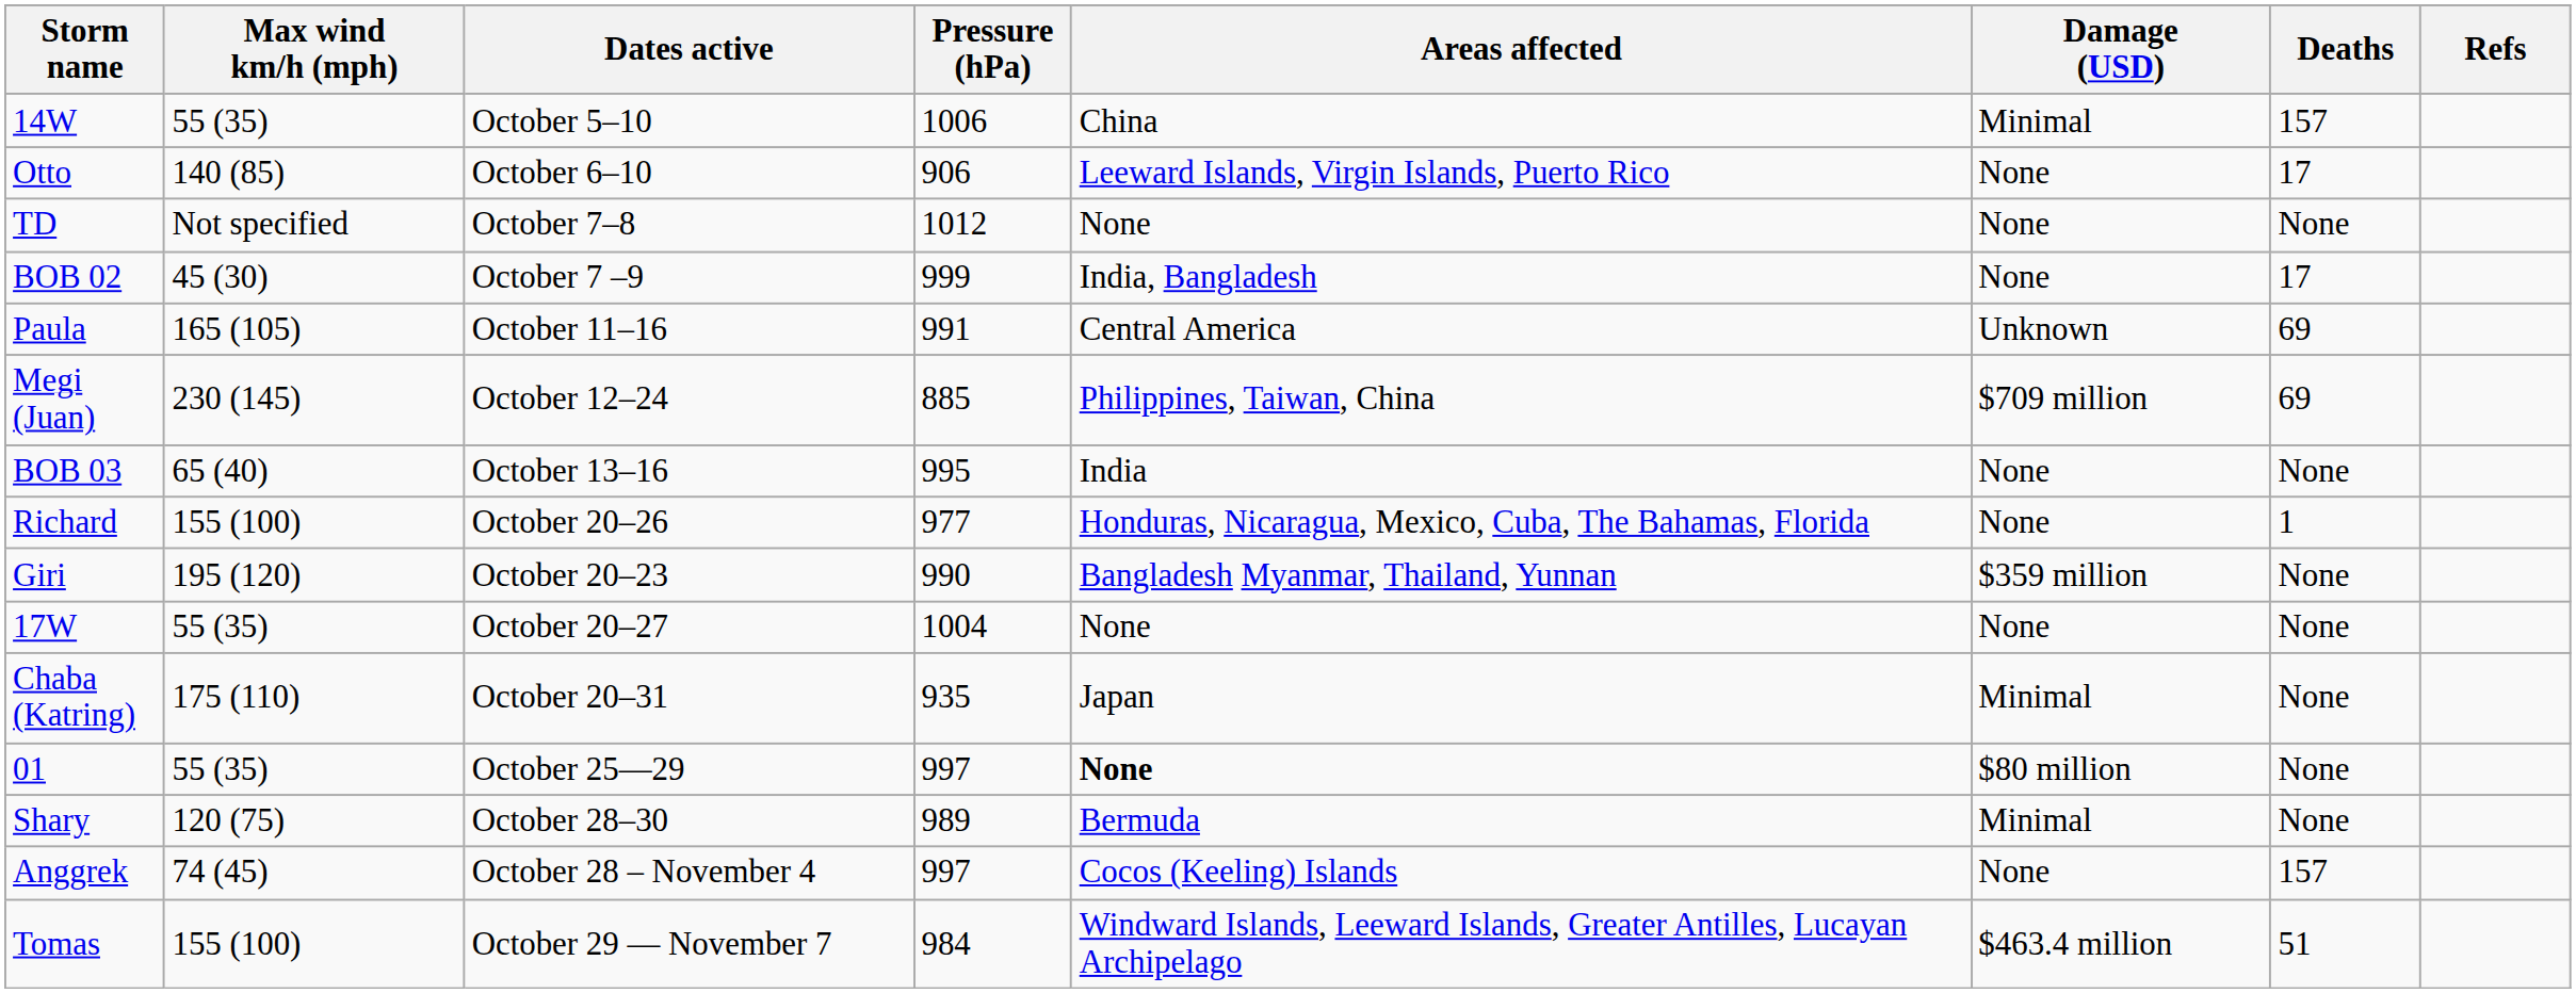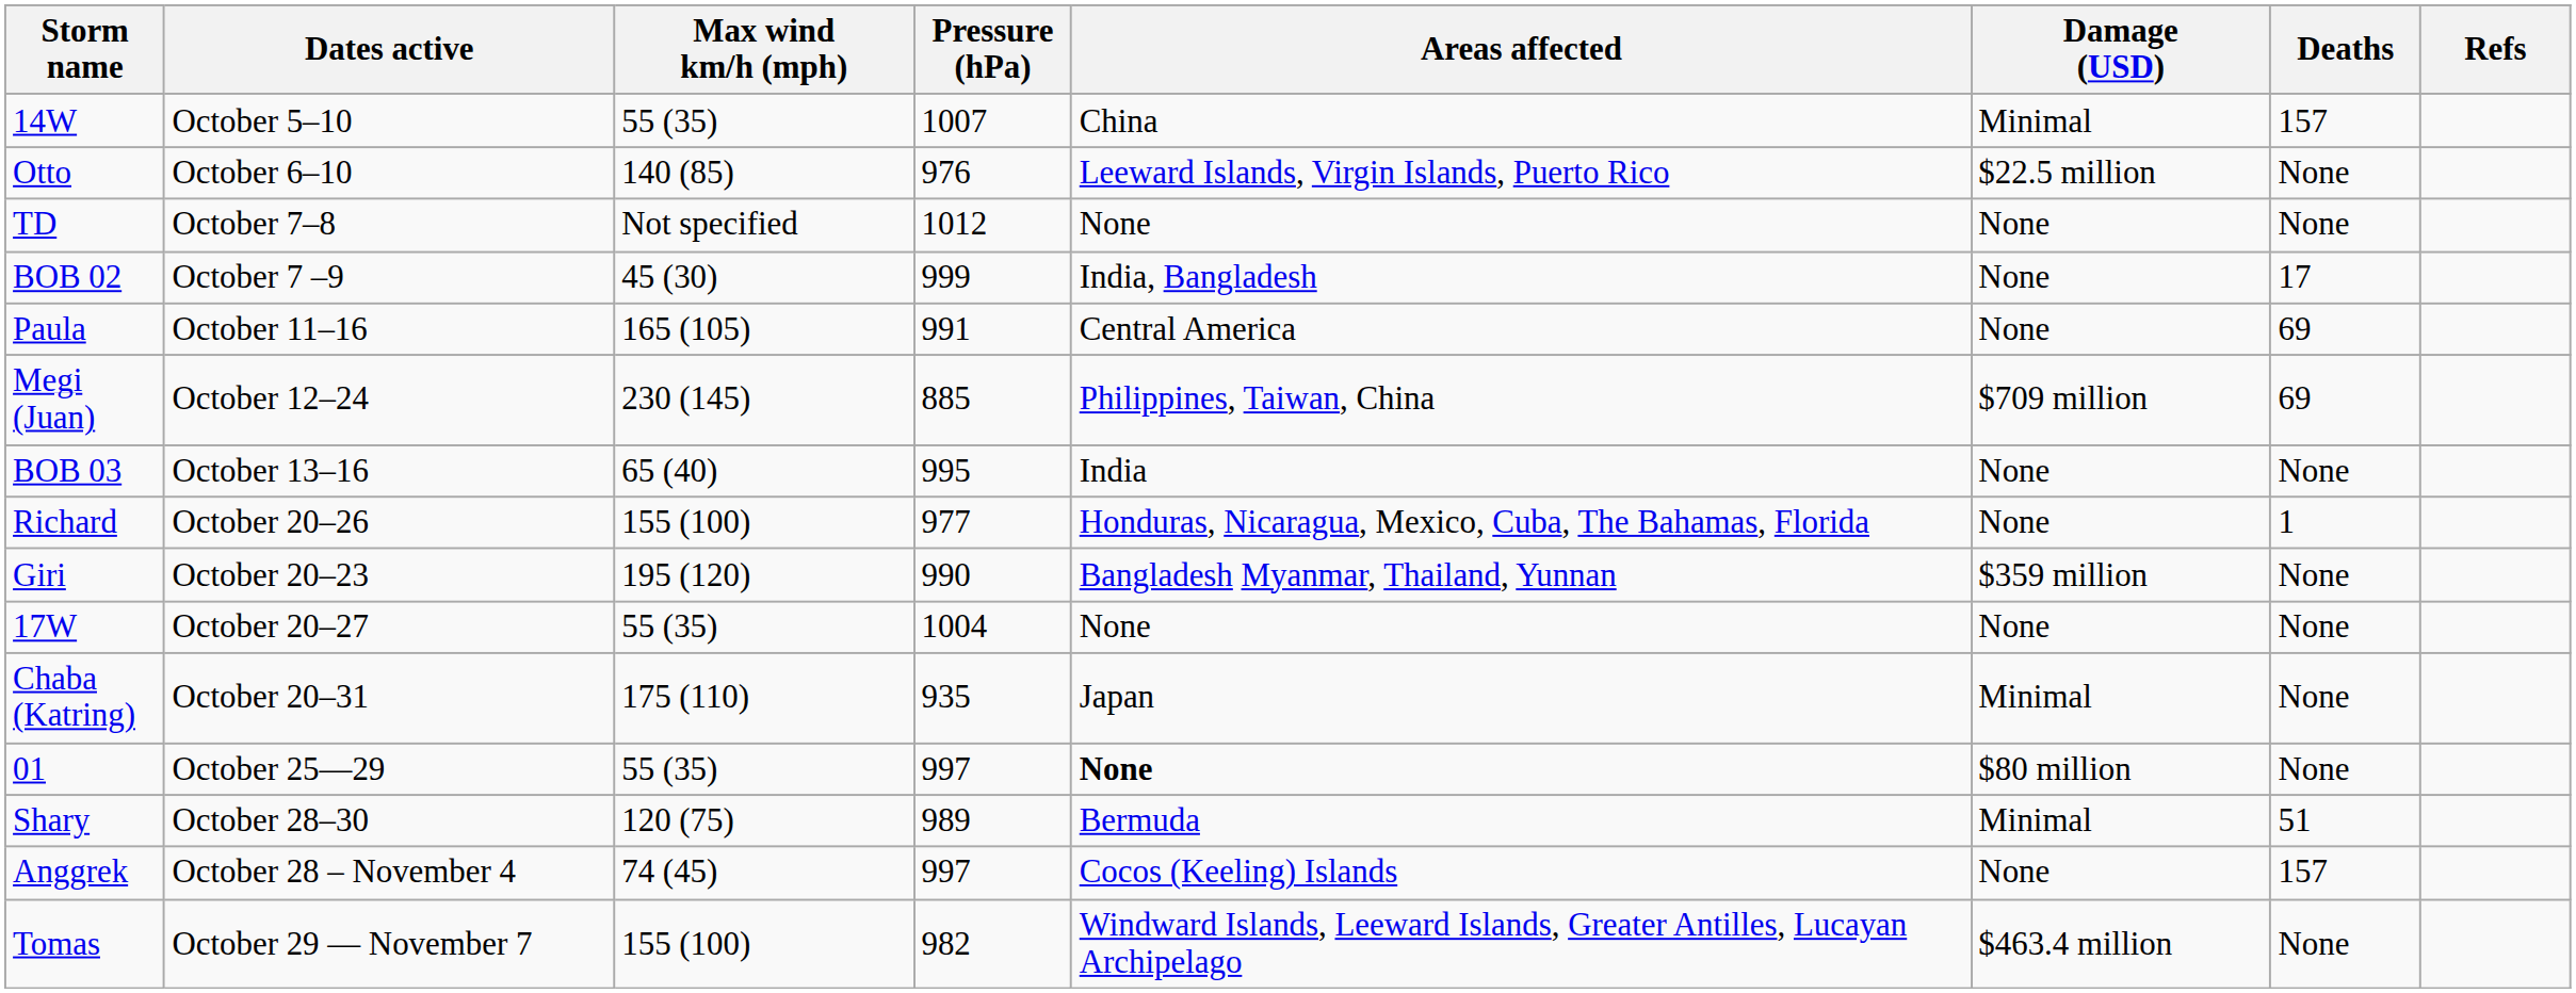 <table class="wikitable sortable">
 <tr>
 <th width="5%">Storm name</th>
+<th width="15%">Dates active</th>
 <th width="10%">Max wind<br>km/h (mph)</th>
-<th width="15%">Dates active</th>
 <th width="5%">Pressure<br>(hPa)</th>
 <th width="30%">Areas affected</th>
 <th width="10%">Damage<br>(<a href='#'>USD</a>)</th>
 <th width="5%">Deaths</th>
 <th width="5%">Refs</th>
 </tr>
 <tr>
 <td><a href='#'>14W</a></td>
+<td>October 5–10</td>
 <td>55 (35)</td>
-<td>October 5–10</td>
-<td>1006</td>
+<td>1007</td>
 <td>China</td>
 <td>Minimal</td>
 <td>157</td>
 <td></td>
 </tr>
 <tr>
 <td><a href='#'>Otto</a></td>
+<td>October 6–10</td>
 <td>140 (85)</td>
-<td>October 6–10</td>
-<td>906</td>
+<td>976</td>
 <td><a href='#'>Leeward Islands</a>, <a href='#'>Virgin Islands</a>, <a href='#'>Puerto Rico</a></td>
+<td>$22.5 million</td>
 <td>None</td>
-<td>17</td>
 <td></td>
 </tr>
 <tr>
 <td><a href='#'>TD</a></td>
+<td>October 7–8</td>
 <td>Not specified</td>
-<td>October 7–8</td>
 <td>1012</td>
 <td>None</td>
 <td>None</td>
 <td>None</td>
 <td></td>
 </tr>
 <tr>
 <td><a href='#'>BOB 02</a></td>
+<td>October 7 –9</td>
 <td>45 (30)</td>
-<td>October 7 –9</td>
 <td>999</td>
 <td>India, <a href='#'>Bangladesh</a></td>
 <td>None</td>
 <td>17</td>
 <td></td>
 </tr>
 <tr>
 <td><a href='#'>Paula</a></td>
+<td>October 11–16</td>
 <td>165 (105)</td>
-<td>October 11–16</td>
 <td>991</td>
 <td>Central America</td>
-<td>Unknown</td>
+<td>None</td>
 <td>69</td>
 <td></td>
 </tr>
 <tr>
 <td><a href='#'>Megi (Juan)</a></td>
+<td>October 12–24</td>
 <td>230 (145)</td>
-<td>October 12–24</td>
 <td>885</td>
 <td><a href='#'>Philippines</a>, <a href='#'>Taiwan</a>, China</td>
 <td>$709 million</td>
 <td>69</td>
 <td></td>
 </tr>
 <tr>
 <td><a href='#'>BOB 03</a></td>
+<td>October 13–16</td>
 <td>65 (40)</td>
-<td>October 13–16</td>
 <td>995</td>
 <td>India</td>
 <td>None</td>
 <td>None</td>
 <td></td>
 </tr>
 <tr>
 <td><a href='#'>Richard</a></td>
+<td>October 20–26</td>
 <td>155 (100)</td>
-<td>October 20–26</td>
 <td>977</td>
 <td><a href='#'>Honduras</a>, <a href='#'>Nicaragua</a>, Mexico, <a href='#'>Cuba</a>, <a href='#'>The Bahamas</a>, <a href='#'>Florida</a></td>
 <td>None</td>
 <td>1</td>
 <td></td>
 </tr>
 <tr>
 <td><a href='#'>Giri</a></td>
+<td>October 20–23</td>
 <td>195 (120)</td>
-<td>October 20–23</td>
 <td>990</td>
 <td><a href='#'>Bangladesh</a> <a href='#'>Myanmar</a>, <a href='#'>Thailand</a>, <a href='#'>Yunnan</a></td>
 <td>$359 million</td>
 <td>None</td>
 <td></td>
 </tr>
 <tr>
 <td><a href='#'>17W</a></td>
+<td>October 20–27</td>
 <td>55 (35)</td>
-<td>October 20–27</td>
 <td>1004</td>
 <td>None</td>
 <td>None</td>
 <td>None</td>
 <td></td>
 </tr>
 <tr>
 <td><a href='#'>Chaba (Katring)</a></td>
+<td>October 20–31</td>
 <td>175 (110)</td>
-<td>October 20–31</td>
 <td>935</td>
 <td>Japan</td>
 <td>Minimal</td>
 <td>None</td>
 <td></td>
 </tr>
 <tr>
 <td><a href='#'>01</a></td>
+<td>October 25—29</td>
 <td>55 (35)</td>
-<td>October 25—29</td>
 <td>997</td>
 <td><strong>None</strong></td>
 <td>$80 million</td>
 <td>None</td>
 <td></td>
 </tr>
 <tr>
 <td><a href='#'>Shary</a></td>
+<td>October 28–30</td>
 <td>120 (75)</td>
-<td>October 28–30</td>
 <td>989</td>
 <td><a href='#'>Bermuda</a></td>
 <td>Minimal</td>
-<td>None</td>
+<td>51</td>
 <td></td>
 </tr>
 <tr>
 <td><a href='#'>Anggrek</a></td>
+<td>October 28 – November 4</td>
 <td>74 (45)</td>
-<td>October 28 – November 4</td>
 <td>997</td>
 <td><a href='#'>Cocos (Keeling) Islands</a></td>
 <td>None</td>
 <td>157</td>
 <td></td>
 </tr>
 <tr>
 <td><a href='#'>Tomas</a></td>
+<td>October 29 — November 7</td>
 <td>155 (100)</td>
-<td>October 29 — November 7</td>
-<td>984</td>
+<td>982</td>
 <td><a href='#'>Windward Islands</a>, <a href='#'>Leeward Islands</a>, <a href='#'>Greater Antilles</a>, <a href='#'>Lucayan Archipelago</a></td>
 <td>$463.4 million</td>
-<td>51</td>
+<td>None</td>
 <td></td>
 </tr>
 </table>
